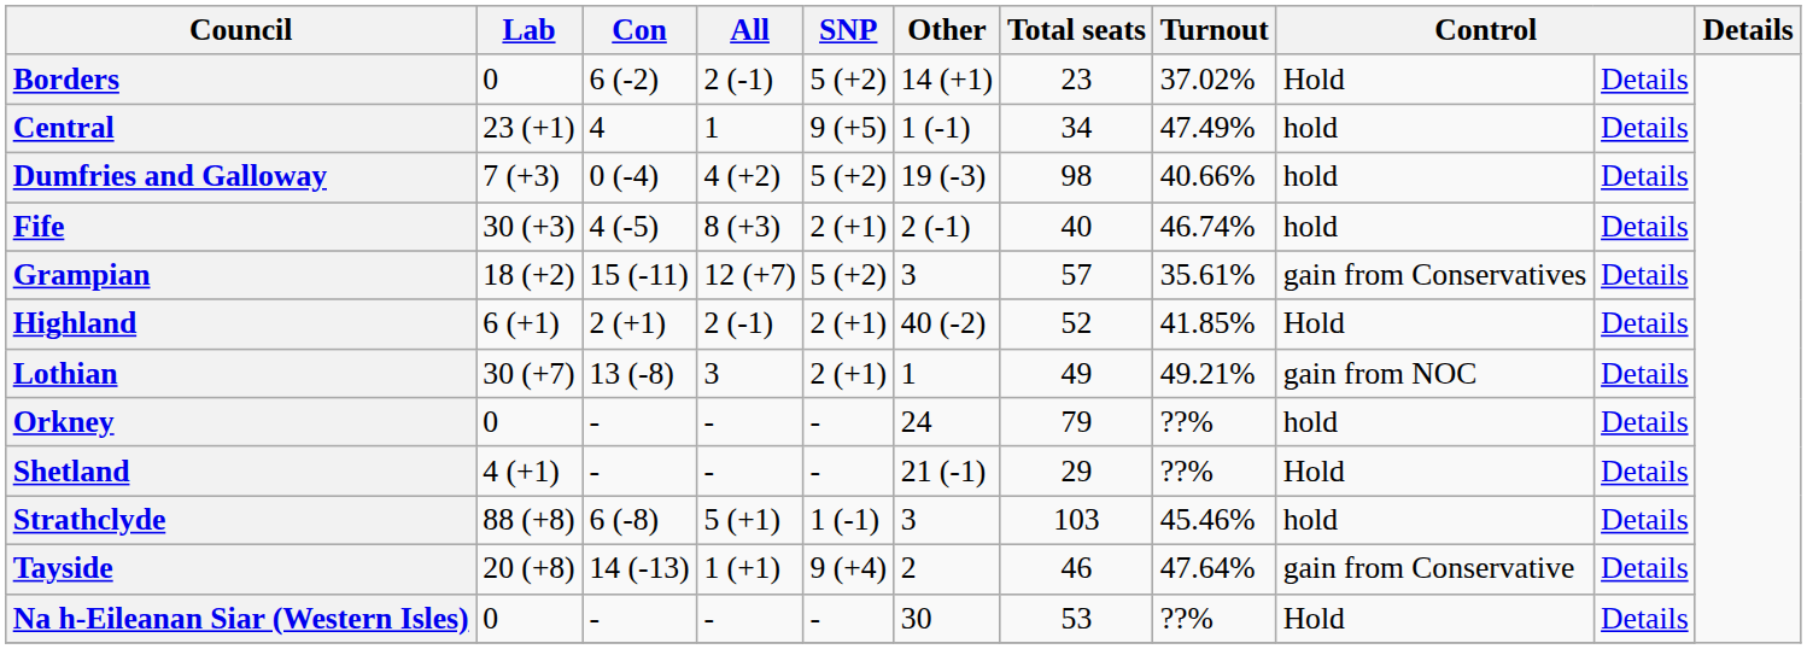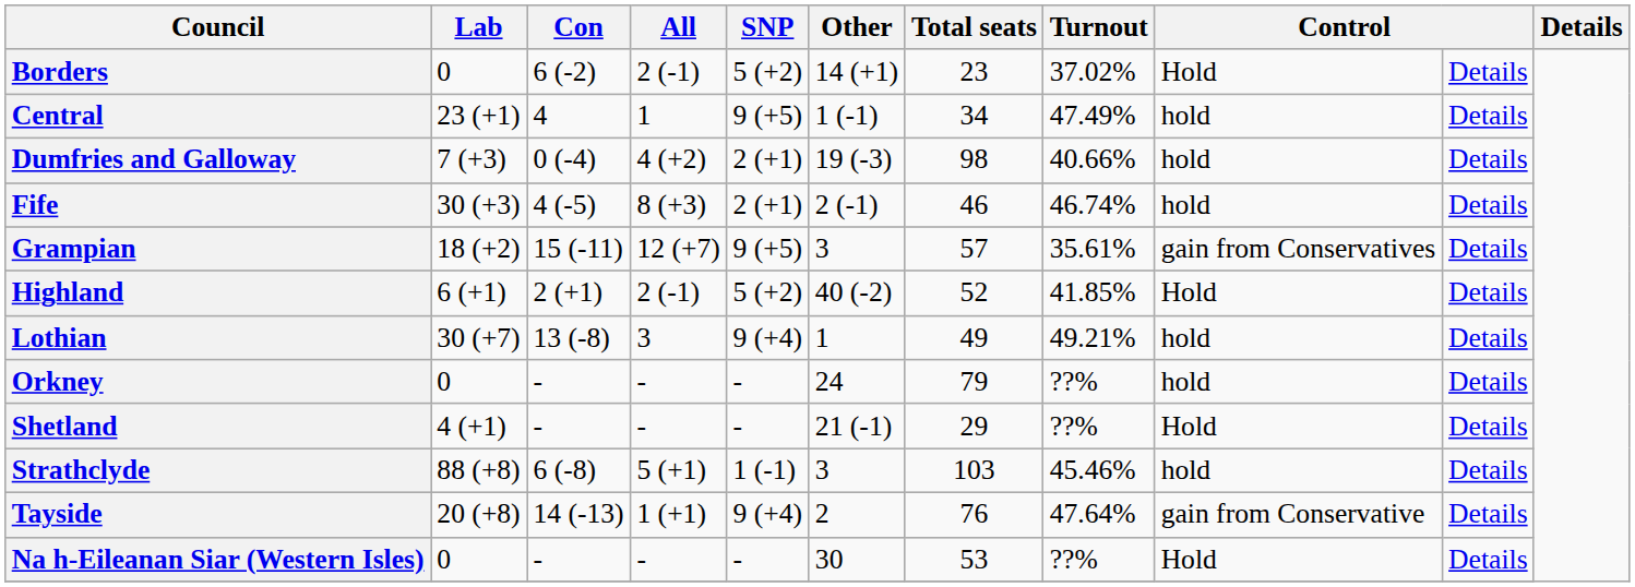 <table class="wikitable">
 <tr>
 <th scope="col">Council</th>
 <th scope="col"><a href='#'>Lab</a></th>
 <th scope="col"><a href='#'>Con</a></th>
 <th scope="col"><a href='#'>All</a></th>
 <th scope="col"><a href='#'>SNP</a></th>
 <th scope="col">Other</th>
 <th scope="col">Total seats</th>
 <th scope="col">Turnout</th>
 <th scope="col" colspan=2>Control<br></th>
 <th scope="col">Details</th>
 </tr>
 <tr>
 <th scope="row" style="text-align: left;"><a href='#'>Borders</a></th>
 <td>0</td>
 <td>6 (-2)</td>
 <td>2 (-1)</td>
 <td>5 (+2)</td>
 <td>14 (+1)</td>
 <td style="text-align:center">23</td>
 <td>37.02%</td>
 <td> Hold</td>
 <td><a href='#'>Details</a></td>
 </tr>
 <tr>
 <th scope="row" style="text-align: left;"><a href='#'>Central</a></th>
 <td>23 (+1)</td>
 <td>4</td>
 <td>1</td>
 <td>9 (+5)</td>
 <td>1 (-1)</td>
 <td style="text-align:center">34</td>
 <td>47.49%</td>
 <td> hold</td>
 <td><a href='#'>Details</a></td>
 </tr>
 <tr>
 <th scope="row" style="text-align: left;"><a href='#'>Dumfries and Galloway</a></th>
 <td>7 (+3)</td>
 <td>0 (-4)</td>
 <td>4 (+2)</td>
-<td>5 (+2)</td>
+<td>2 (+1)</td>
 <td>19 (-3)</td>
 <td style="text-align:center">98</td>
 <td>40.66%</td>
 <td> hold</td>
 <td><a href='#'>Details</a></td>
 </tr>
 <tr>
 <th scope="row" style="text-align: left;"><a href='#'>Fife</a></th>
 <td>30 (+3)</td>
 <td>4 (-5)</td>
 <td>8 (+3)</td>
 <td>2 (+1)</td>
 <td>2 (-1)</td>
-<td style="text-align:center">40</td>
+<td style="text-align:center">46</td>
 <td>46.74%</td>
 <td> hold</td>
 <td><a href='#'>Details</a></td>
 </tr>
 <tr>
 <th scope="row" style="text-align: left;"><a href='#'>Grampian</a></th>
 <td>18 (+2)</td>
 <td>15 (-11)</td>
 <td>12 (+7)</td>
-<td>5 (+2)</td>
+<td>9 (+5)</td>
 <td>3</td>
 <td style="text-align:center">57</td>
 <td>35.61%</td>
 <td> gain from Conservatives</td>
 <td><a href='#'>Details</a></td>
 </tr>
 <tr>
 <th scope="row" style="text-align: left;"><a href='#'>Highland</a></th>
 <td>6 (+1)</td>
 <td>2 (+1)</td>
 <td>2 (-1)</td>
-<td>2 (+1)</td>
+<td>5 (+2)</td>
 <td>40 (-2)</td>
 <td style="text-align:center">52</td>
 <td>41.85%</td>
 <td> Hold</td>
 <td><a href='#'>Details</a></td>
 </tr>
 <tr>
 <th scope="row" style="text-align: left;"><a href='#'>Lothian</a></th>
 <td>30 (+7)</td>
 <td>13 (-8)</td>
 <td>3</td>
-<td>2 (+1)</td>
+<td>9 (+4)</td>
 <td>1</td>
 <td style="text-align:center">49</td>
 <td>49.21%</td>
-<td> gain from NOC</td>
+<td> hold</td>
 <td><a href='#'>Details</a></td>
 </tr>
 <tr>
 <th scope="row" style="text-align: left;"><a href='#'>Orkney</a></th>
 <td>0</td>
 <td>-</td>
 <td>-</td>
 <td>-</td>
 <td>24</td>
 <td style="text-align:center">79</td>
 <td>??%</td>
 <td> hold</td>
 <td><a href='#'>Details</a></td>
 </tr>
 <tr>
 <th scope="row" style="text-align: left;"><a href='#'>Shetland</a></th>
 <td>4 (+1)</td>
 <td>-</td>
 <td>-</td>
 <td>-</td>
 <td>21 (-1)</td>
 <td style="text-align:center">29</td>
 <td>??%</td>
 <td> Hold</td>
 <td><a href='#'>Details</a></td>
 </tr>
 <tr>
 <th scope="row" style="text-align: left;"><a href='#'>Strathclyde</a></th>
 <td>88 (+8)</td>
 <td>6 (-8)</td>
 <td>5 (+1)</td>
 <td>1 (-1)</td>
 <td>3</td>
 <td style="text-align:center">103</td>
 <td>45.46%</td>
 <td> hold</td>
 <td><a href='#'>Details</a></td>
 </tr>
 <tr>
 <th scope="row" style="text-align: left;"><a href='#'>Tayside</a></th>
 <td>20 (+8)</td>
 <td>14 (-13)</td>
 <td>1 (+1)</td>
 <td>9 (+4)</td>
 <td>2</td>
-<td style="text-align:center">46</td>
+<td style="text-align:center">76</td>
 <td>47.64%</td>
 <td> gain from Conservative</td>
 <td><a href='#'>Details</a></td>
 </tr>
 <tr>
 <th scope="row" style="text-align: left;"><a href='#'>Na h-Eileanan Siar (Western Isles)</a></th>
 <td>0</td>
 <td>-</td>
 <td>-</td>
 <td>-</td>
 <td>30</td>
 <td style="text-align:center">53</td>
 <td>??%</td>
 <td> Hold</td>
 <td><a href='#'>Details</a></td>
 </tr>
 <tr>
 </tr>
 </table>
